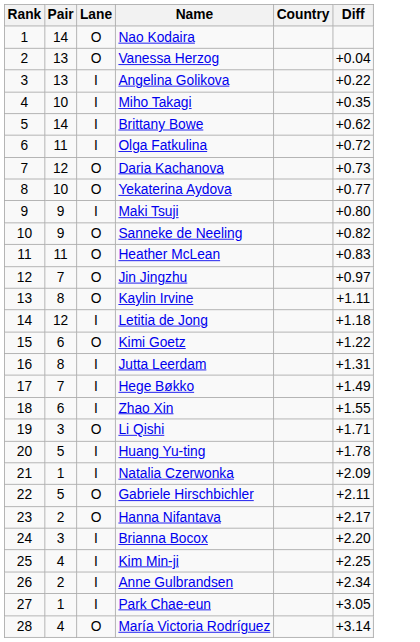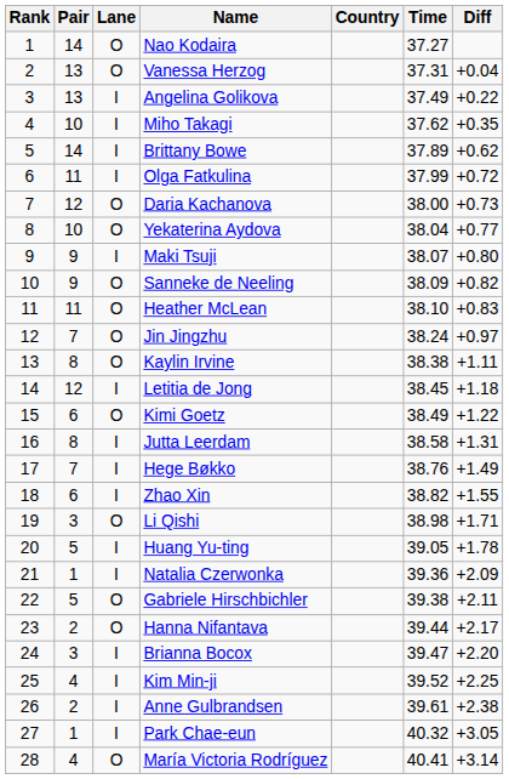 <table class="wikitable sortable" style="text-align:center">
 <tr>
 <th>Rank</th>
 <th>Pair</th>
 <th>Lane</th>
 <th>Name</th>
 <th>Country</th>
+<th>Time</th>
 <th>Diff</th>
 </tr>
 <tr>
 <td>1</td>
 <td>14</td>
 <td>O</td>
 <td align=left><a href='#'>Nao Kodaira</a></td>
 <td align=left></td>
+<td>37.27</td>
 <td></td>
 </tr>
 <tr>
 <td>2</td>
 <td>13</td>
 <td>O</td>
 <td align=left><a href='#'>Vanessa Herzog</a></td>
 <td align=left></td>
+<td>37.31</td>
 <td>+0.04</td>
 </tr>
 <tr>
 <td>3</td>
 <td>13</td>
 <td>I</td>
 <td align=left><a href='#'>Angelina Golikova</a></td>
 <td align=left></td>
+<td>37.49</td>
 <td>+0.22</td>
 </tr>
 <tr>
 <td>4</td>
 <td>10</td>
 <td>I</td>
 <td align=left><a href='#'>Miho Takagi</a></td>
 <td align=left></td>
+<td>37.62</td>
 <td>+0.35</td>
 </tr>
 <tr>
 <td>5</td>
 <td>14</td>
 <td>I</td>
 <td align=left><a href='#'>Brittany Bowe</a></td>
 <td align=left></td>
+<td>37.89</td>
 <td>+0.62</td>
 </tr>
 <tr>
 <td>6</td>
 <td>11</td>
 <td>I</td>
 <td align=left><a href='#'>Olga Fatkulina</a></td>
 <td align=left></td>
+<td>37.99</td>
 <td>+0.72</td>
 </tr>
 <tr>
 <td>7</td>
 <td>12</td>
 <td>O</td>
 <td align=left><a href='#'>Daria Kachanova</a></td>
 <td align=left></td>
+<td>38.00</td>
 <td>+0.73</td>
 </tr>
 <tr>
 <td>8</td>
 <td>10</td>
 <td>O</td>
 <td align=left><a href='#'>Yekaterina Aydova</a></td>
 <td align=left></td>
+<td>38.04</td>
 <td>+0.77</td>
 </tr>
 <tr>
 <td>9</td>
 <td>9</td>
 <td>I</td>
 <td align=left><a href='#'>Maki Tsuji</a></td>
 <td align=left></td>
+<td>38.07</td>
 <td>+0.80</td>
 </tr>
 <tr>
 <td>10</td>
 <td>9</td>
 <td>O</td>
 <td align=left><a href='#'>Sanneke de Neeling</a></td>
 <td align=left></td>
+<td>38.09</td>
 <td>+0.82</td>
 </tr>
 <tr>
 <td>11</td>
 <td>11</td>
 <td>O</td>
 <td align=left><a href='#'>Heather McLean</a></td>
 <td align=left></td>
+<td>38.10</td>
 <td>+0.83</td>
 </tr>
 <tr>
 <td>12</td>
 <td>7</td>
 <td>O</td>
 <td align=left><a href='#'>Jin Jingzhu</a></td>
 <td align=left></td>
+<td>38.24</td>
 <td>+0.97</td>
 </tr>
 <tr>
 <td>13</td>
 <td>8</td>
 <td>O</td>
 <td align=left><a href='#'>Kaylin Irvine</a></td>
 <td align=left></td>
+<td>38.38</td>
 <td>+1.11</td>
 </tr>
 <tr>
 <td>14</td>
 <td>12</td>
 <td>I</td>
 <td align=left><a href='#'>Letitia de Jong</a></td>
 <td align=left></td>
+<td>38.45</td>
 <td>+1.18</td>
 </tr>
 <tr>
 <td>15</td>
 <td>6</td>
 <td>O</td>
 <td align=left><a href='#'>Kimi Goetz</a></td>
 <td align=left></td>
+<td>38.49</td>
 <td>+1.22</td>
 </tr>
 <tr>
 <td>16</td>
 <td>8</td>
 <td>I</td>
 <td align=left><a href='#'>Jutta Leerdam</a></td>
 <td align=left></td>
+<td>38.58</td>
 <td>+1.31</td>
 </tr>
 <tr>
 <td>17</td>
 <td>7</td>
 <td>I</td>
 <td align=left><a href='#'>Hege Bøkko</a></td>
 <td align=left></td>
+<td>38.76</td>
 <td>+1.49</td>
 </tr>
 <tr>
 <td>18</td>
 <td>6</td>
 <td>I</td>
 <td align=left><a href='#'>Zhao Xin</a></td>
 <td align=left></td>
+<td>38.82</td>
 <td>+1.55</td>
 </tr>
 <tr>
 <td>19</td>
 <td>3</td>
 <td>O</td>
 <td align=left><a href='#'>Li Qishi</a></td>
 <td align=left></td>
+<td>38.98</td>
 <td>+1.71</td>
 </tr>
 <tr>
 <td>20</td>
 <td>5</td>
 <td>I</td>
 <td align=left><a href='#'>Huang Yu-ting</a></td>
 <td align=left></td>
+<td>39.05</td>
 <td>+1.78</td>
 </tr>
 <tr>
 <td>21</td>
 <td>1</td>
 <td>I</td>
 <td align=left><a href='#'>Natalia Czerwonka</a></td>
 <td align=left></td>
+<td>39.36</td>
 <td>+2.09</td>
 </tr>
 <tr>
 <td>22</td>
 <td>5</td>
 <td>O</td>
 <td align=left><a href='#'>Gabriele Hirschbichler</a></td>
 <td align=left></td>
+<td>39.38</td>
 <td>+2.11</td>
 </tr>
 <tr>
 <td>23</td>
 <td>2</td>
 <td>O</td>
 <td align=left><a href='#'>Hanna Nifantava</a></td>
 <td align=left></td>
+<td>39.44</td>
 <td>+2.17</td>
 </tr>
 <tr>
 <td>24</td>
 <td>3</td>
 <td>I</td>
 <td align=left><a href='#'>Brianna Bocox</a></td>
 <td align=left></td>
+<td>39.47</td>
 <td>+2.20</td>
 </tr>
 <tr>
 <td>25</td>
 <td>4</td>
 <td>I</td>
 <td align=left><a href='#'>Kim Min-ji</a></td>
 <td align=left></td>
+<td>39.52</td>
 <td>+2.25</td>
 </tr>
 <tr>
 <td>26</td>
 <td>2</td>
 <td>I</td>
 <td align=left><a href='#'>Anne Gulbrandsen</a></td>
 <td align=left></td>
-<td>+2.34</td>
+<td>39.61</td>
+<td>+2.38</td>
 </tr>
 <tr>
 <td>27</td>
 <td>1</td>
 <td>I</td>
 <td align=left><a href='#'>Park Chae-eun</a></td>
 <td align=left></td>
+<td>40.32</td>
 <td>+3.05</td>
 </tr>
 <tr>
 <td>28</td>
 <td>4</td>
 <td>O</td>
 <td align=left><a href='#'>María Victoria Rodríguez</a></td>
 <td align=left></td>
+<td>40.41</td>
 <td>+3.14</td>
 </tr>
 </table>
